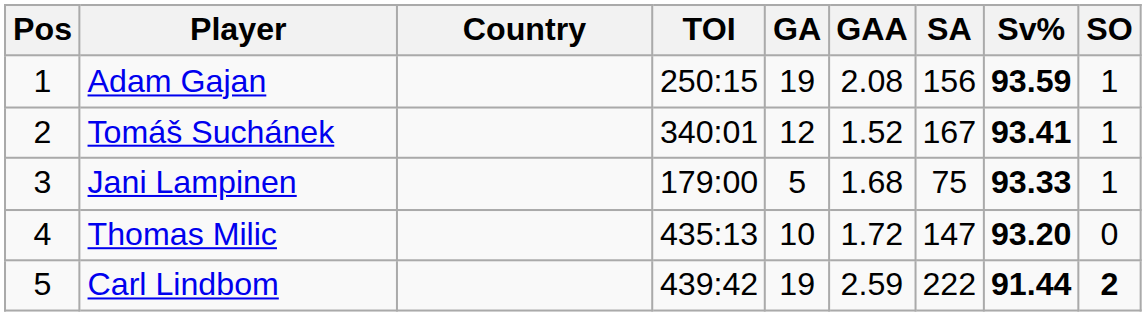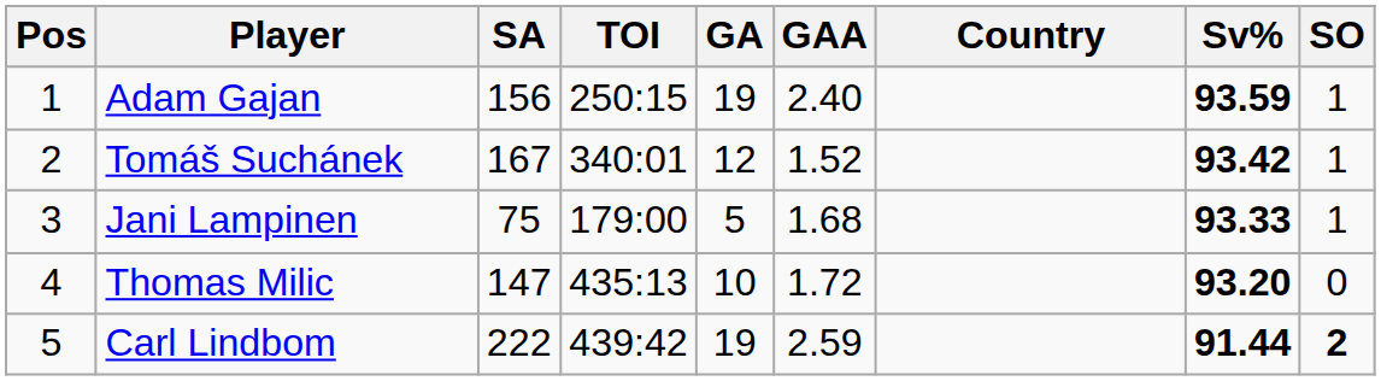 <table class="wikitable sortable" style="text-align: center;">
 <tr>
 <th width=30>Pos</th>
 <th width=150>Player</th>
-<th width=120>Country</th>
+<th width=20>SA</th>
 <th width=20>TOI</th>
 <th width=20>GA</th>
 <th width=20>GAA</th>
-<th width=20>SA</th>
+<th width=120>Country</th>
 <th width=20>Sv%</th>
 <th width=20>SO</th>
 </tr>
 <tr>
 <td>1</td>
 <td align=left><a href='#'>Adam Gajan</a></td>
-<td align="left"></td>
+<td>156</td>
 <td>250:15</td>
 <td>19</td>
-<td>2.08</td>
-<td>156</td>
+<td>2.40</td>
+<td align="left"></td>
 <td><strong>93.59</strong></td>
 <td>1</td>
 </tr>
 <tr>
 <td>2</td>
 <td align=left><a href='#'>Tomáš Suchánek</a></td>
-<td align="left"></td>
+<td>167</td>
 <td>340:01</td>
 <td>12</td>
 <td>1.52</td>
-<td>167</td>
-<td><strong>93.41</strong></td>
+<td align="left"></td>
+<td><strong>93.42</strong></td>
 <td>1</td>
 </tr>
 <tr>
 <td>3</td>
 <td align=left><a href='#'>Jani Lampinen</a></td>
-<td align="left"></td>
+<td>75</td>
 <td>179:00</td>
 <td>5</td>
 <td>1.68</td>
-<td>75</td>
+<td align="left"></td>
 <td><strong>93.33</strong></td>
 <td>1</td>
 </tr>
 <tr>
 <td>4</td>
 <td align=left><a href='#'>Thomas Milic</a></td>
-<td align="left"></td>
+<td>147</td>
 <td>435:13</td>
 <td>10</td>
 <td>1.72</td>
-<td>147</td>
+<td align="left"></td>
 <td><strong>93.20</strong></td>
 <td>0</td>
 </tr>
 <tr>
 <td>5</td>
 <td align=left><a href='#'>Carl Lindbom</a></td>
-<td align="left"></td>
+<td>222</td>
 <td>439:42</td>
 <td>19</td>
 <td>2.59</td>
-<td>222</td>
+<td align="left"></td>
 <td><strong>91.44</strong></td>
 <td><strong>2</strong></td>
 </tr>
 </table>
